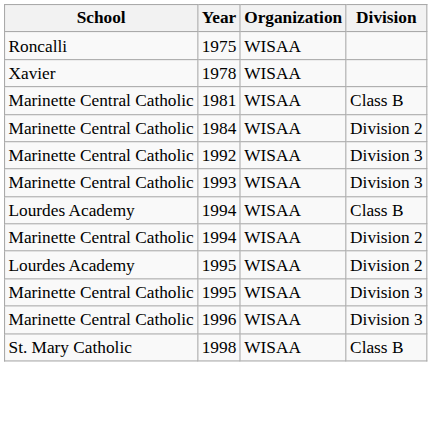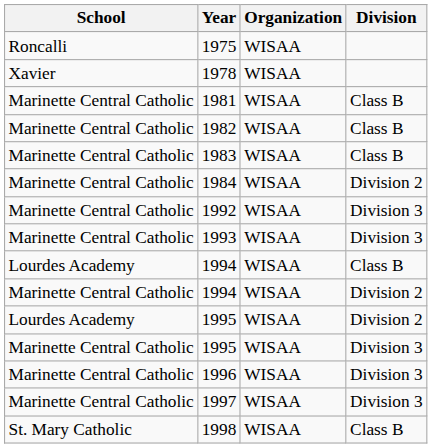 <table class="wikitable">
 <tr>
 <th>School</th>
 <th>Year</th>
 <th>Organization</th>
 <th>Division</th>
 </tr>
 <tr>
 <td>Roncalli</td>
 <td>1975</td>
 <td>WISAA</td>
 <td></td>
 </tr>
 <tr>
 <td>Xavier</td>
 <td>1978</td>
 <td>WISAA</td>
 <td></td>
 </tr>
 <tr>
 <td>Marinette Central Catholic</td>
 <td>1981</td>
+<td>WISAA</td>
+<td>Class B</td>
+</tr>
+<tr>
+<td>Marinette Central Catholic</td>
+<td>1982</td>
+<td>WISAA</td>
+<td>Class B</td>
+</tr>
+<tr>
+<td>Marinette Central Catholic</td>
+<td>1983</td>
 <td>WISAA</td>
 <td>Class B</td>
 </tr>
 <tr>
 <td>Marinette Central Catholic</td>
 <td>1984</td>
 <td>WISAA</td>
 <td>Division 2</td>
 </tr>
 <tr>
 <td>Marinette Central Catholic</td>
 <td>1992</td>
 <td>WISAA</td>
 <td>Division 3</td>
 </tr>
 <tr>
 <td>Marinette Central Catholic</td>
 <td>1993</td>
 <td>WISAA</td>
 <td>Division 3</td>
 </tr>
 <tr>
 <td>Lourdes Academy</td>
 <td>1994</td>
 <td>WISAA</td>
 <td>Class B</td>
 </tr>
 <tr>
 <td>Marinette Central Catholic</td>
 <td>1994</td>
 <td>WISAA</td>
 <td>Division 2</td>
 </tr>
 <tr>
 <td>Lourdes Academy</td>
 <td>1995</td>
 <td>WISAA</td>
 <td>Division 2</td>
 </tr>
 <tr>
 <td>Marinette Central Catholic</td>
 <td>1995</td>
 <td>WISAA</td>
 <td>Division 3</td>
 </tr>
 <tr>
 <td>Marinette Central Catholic</td>
 <td>1996</td>
 <td>WISAA</td>
 <td>Division 3</td>
 </tr>
 <tr>
+<td>Marinette Central Catholic</td>
+<td>1997</td>
+<td>WISAA</td>
+<td>Division 3</td>
+</tr>
+<tr>
 <td>St. Mary Catholic</td>
 <td>1998</td>
 <td>WISAA</td>
 <td>Class B</td>
 </tr>
 </table>
